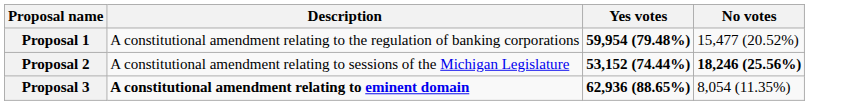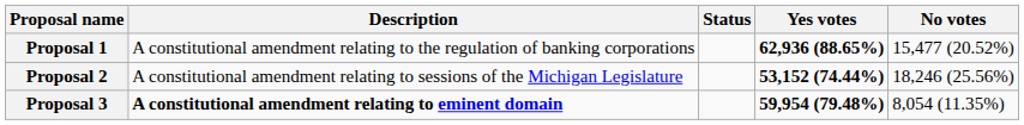 <table class="wikitable sortable plainrowheaders">
 <tr>
 <th scope="col">Proposal name</th>
 <th class="unsortable" scope="col">Description</th>
+<th scope="col">Status</th>
 <th scope="col">Yes votes</th>
 <th scope="col">No votes</th>
 </tr>
 <tr>
 <th scope="row">Proposal 1</th>
 <td>A constitutional amendment relating to the regulation of banking corporations</td>
-<td><strong>59,954 (79.48%)</strong></td>
+<td></td>
+<td><strong>62,936 (88.65%)</strong></td>
 <td>15,477 (20.52%)</td>
 </tr>
 <tr>
 <th scope="row">Proposal 2</th>
 <td>A constitutional amendment relating to sessions of the <a href='#'>Michigan Legislature</a></td>
+<td></td>
 <td><strong>53,152 (74.44%)</strong></td>
-<td><strong>18,246 (25.56%)</strong></td>
+<td>18,246 (25.56%)</td>
 </tr>
 <tr>
 <th scope="row">Proposal 3</th>
 <td><strong>A constitutional amendment relating to <a href='#'>eminent domain</a></strong></td>
-<td><strong>62,936 (88.65%)</strong></td>
+<td></td>
+<td><strong>59,954 (79.48%)</strong></td>
 <td>8,054 (11.35%)</td>
 </tr>
 </table>
